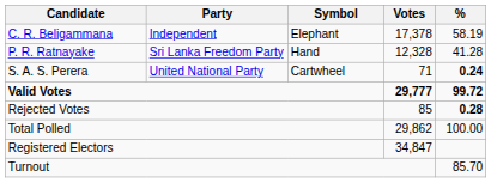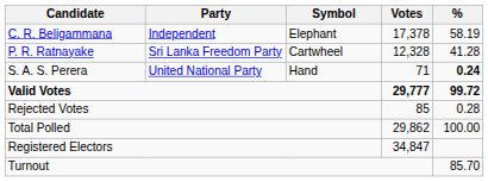 <table class="wikitable" border="1" style="text-align:right;">
 <tr>
 <th align=left width="180">Candidate</th>
 <th align=left width="180">Party</th>
 <th align=left width="120">Symbol</th>
 <th align=left width="60">Votes</th>
 <th align=left width="60">%</th>
 </tr>
 <tr>
 <td align=left><a href='#'>C. R. Beligammana</a></td>
 <td align=left><a href='#'>Independent</a></td>
 <td align=left>Elephant</td>
 <td>17,378</td>
 <td>58.19</td>
 </tr>
 <tr>
 <td align=left><a href='#'>P. R. Ratnayake</a></td>
 <td align=left><a href='#'>Sri Lanka Freedom Party</a></td>
-<td align=left>Hand</td>
+<td align=left>Cartwheel</td>
 <td>12,328</td>
 <td>41.28</td>
 </tr>
 <tr>
 <td align=left>S. A. S. Perera</td>
 <td align=left><a href='#'>United National Party</a></td>
-<td align=left>Cartwheel</td>
+<td align=left>Hand</td>
 <td>71</td>
 <td><strong>0.24</strong></td>
 </tr>
 <tr>
 <td align=left colspan=3><strong>Valid Votes</strong></td>
 <td><strong>29,777</strong></td>
 <td><strong>99.72</strong></td>
 </tr>
 <tr>
 <td align=left colspan=3>Rejected Votes</td>
 <td>85</td>
-<td><strong>0.28</strong></td>
+<td>0.28</td>
 </tr>
 <tr>
 <td align=left colspan=3>Total Polled</td>
 <td>29,862</td>
 <td>100.00</td>
 </tr>
 <tr>
 <td align=left colspan=3>Registered Electors</td>
 <td>34,847</td>
 <td></td>
 </tr>
 <tr>
 <td align=left colspan=4>Turnout</td>
 <td>85.70</td>
 </tr>
 </table>
